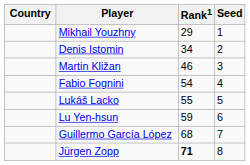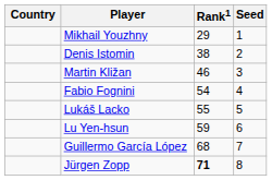 <table class="sortable wikitable">
 <tr>
 <th width="70">Country</th>
 <th width="175">Player</th>
 <th>Rank<sup>1</sup></th>
 <th>Seed</th>
 </tr>
 <tr>
 <td></td>
 <td><a href='#'>Mikhail Youzhny</a></td>
 <td>29</td>
 <td>1</td>
 </tr>
 <tr>
 <td></td>
 <td><a href='#'>Denis Istomin</a></td>
-<td>34</td>
+<td>38</td>
 <td>2</td>
 </tr>
 <tr>
 <td></td>
 <td><a href='#'>Martin Kližan</a></td>
 <td>46</td>
 <td>3</td>
 </tr>
 <tr>
 <td></td>
 <td><a href='#'>Fabio Fognini</a></td>
 <td>54</td>
 <td>4</td>
 </tr>
 <tr>
 <td></td>
 <td><a href='#'>Lukáš Lacko</a></td>
 <td>55</td>
 <td>5</td>
 </tr>
 <tr>
 <td></td>
 <td><a href='#'>Lu Yen-hsun</a></td>
 <td>59</td>
 <td>6</td>
 </tr>
 <tr>
 <td></td>
 <td><a href='#'>Guillermo García López</a></td>
 <td>68</td>
 <td>7</td>
 </tr>
 <tr>
 <td></td>
 <td><a href='#'>Jürgen Zopp</a></td>
 <td><strong>71</strong></td>
 <td>8</td>
 </tr>
 </table>
